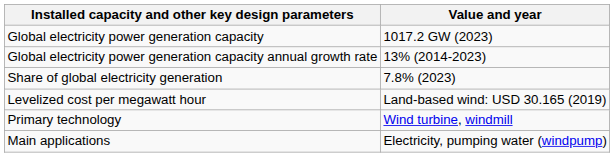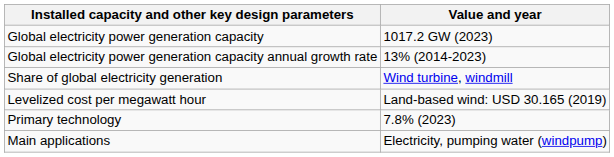 <table class="wikitable">
 <tr>
 <th>Installed capacity and other key design parameters</th>
 <th>Value and year</th>
 </tr>
 <tr>
 <td>Global electricity power generation capacity</td>
 <td>1017.2 GW (2023)</td>
 </tr>
 <tr>
 <td>Global electricity power generation capacity annual growth rate</td>
 <td>13% (2014-2023)</td>
 </tr>
 <tr>
 <td>Share of global electricity generation</td>
-<td>7.8% (2023)</td>
+<td><a href='#'>Wind turbine</a>, <a href='#'>windmill</a></td>
 </tr>
 <tr>
 <td>Levelized cost per megawatt hour</td>
 <td>Land-based wind: USD 30.165 (2019)</td>
 </tr>
 <tr>
 <td>Primary technology</td>
-<td><a href='#'>Wind turbine</a>, <a href='#'>windmill</a></td>
+<td>7.8% (2023)</td>
 </tr>
 <tr>
 <td>Main applications</td>
 <td>Electricity, pumping water (<a href='#'>windpump</a>)</td>
 </tr>
 </table>
